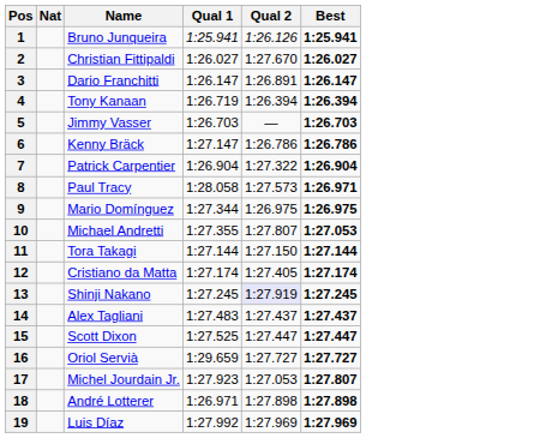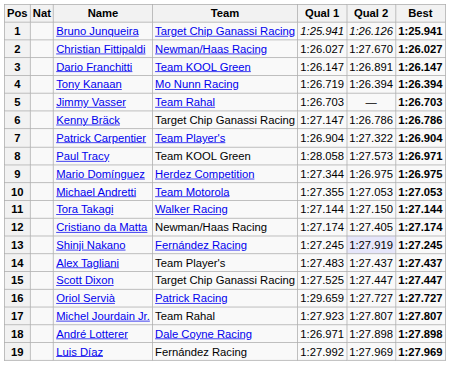 <table class="wikitable" style="font-size: 95%;">
 <tr>
 <th>Pos</th>
 <th>Nat</th>
 <th>Name</th>
+<th>Team</th>
 <th>Qual 1</th>
 <th>Qual 2</th>
 <th>Best</th>
 </tr>
 <tr>
 <th>1</th>
 <td></td>
 <td><a href='#'>Bruno Junqueira</a></td>
+<td><a href='#'>Target Chip Ganassi Racing</a></td>
 <td><em>1:25.941</em></td>
 <td><em>1:26.126</em></td>
 <td><strong>1:25.941</strong></td>
 </tr>
 <tr>
 <th>2</th>
 <td></td>
 <td><a href='#'>Christian Fittipaldi</a></td>
+<td><a href='#'>Newman/Haas Racing</a></td>
 <td>1:26.027</td>
 <td>1:27.670</td>
 <td><strong>1:26.027</strong></td>
 </tr>
 <tr>
 <th>3</th>
 <td></td>
 <td><a href='#'>Dario Franchitti</a></td>
+<td><a href='#'>Team KOOL Green</a></td>
 <td>1:26.147</td>
 <td>1:26.891</td>
 <td><strong>1:26.147</strong></td>
 </tr>
 <tr>
 <th>4</th>
 <td></td>
 <td><a href='#'>Tony Kanaan</a></td>
+<td><a href='#'>Mo Nunn Racing</a></td>
 <td>1:26.719</td>
 <td>1:26.394</td>
 <td><strong>1:26.394</strong></td>
 </tr>
 <tr>
 <th>5</th>
 <td></td>
 <td><a href='#'>Jimmy Vasser</a></td>
+<td><a href='#'>Team Rahal</a></td>
 <td>1:26.703</td>
 <td align="center">—</td>
 <td><strong>1:26.703</strong></td>
 </tr>
 <tr>
 <th>6</th>
 <td></td>
 <td><a href='#'>Kenny Bräck</a></td>
+<td>Target Chip Ganassi Racing</td>
 <td>1:27.147</td>
 <td>1:26.786</td>
 <td><strong>1:26.786</strong></td>
 </tr>
 <tr>
 <th>7</th>
 <td></td>
 <td><a href='#'>Patrick Carpentier</a></td>
+<td><a href='#'>Team Player's</a></td>
 <td>1:26.904</td>
 <td>1:27.322</td>
 <td><strong>1:26.904</strong></td>
 </tr>
 <tr>
 <th>8</th>
 <td></td>
 <td><a href='#'>Paul Tracy</a></td>
+<td>Team KOOL Green</td>
 <td>1:28.058</td>
 <td>1:27.573</td>
 <td><strong>1:26.971</strong></td>
 </tr>
 <tr>
 <th>9</th>
 <td></td>
 <td><a href='#'>Mario Domínguez</a></td>
+<td><a href='#'>Herdez Competition</a></td>
 <td>1:27.344</td>
 <td>1:26.975</td>
 <td><strong>1:26.975</strong></td>
 </tr>
 <tr>
 <th>10</th>
 <td></td>
 <td><a href='#'>Michael Andretti</a></td>
+<td><a href='#'>Team Motorola</a></td>
 <td>1:27.355</td>
-<td>1:27.807</td>
+<td>1:27.053</td>
 <td><strong>1:27.053</strong></td>
 </tr>
 <tr>
 <th>11</th>
 <td></td>
 <td><a href='#'>Tora Takagi</a></td>
+<td><a href='#'>Walker Racing</a></td>
 <td>1:27.144</td>
 <td>1:27.150</td>
 <td><strong>1:27.144</strong></td>
 </tr>
 <tr>
 <th>12</th>
 <td></td>
 <td><a href='#'>Cristiano da Matta</a></td>
+<td>Newman/Haas Racing</td>
 <td>1:27.174</td>
 <td>1:27.405</td>
 <td><strong>1:27.174</strong></td>
 </tr>
 <tr>
 <th>13</th>
 <td></td>
 <td><a href='#'>Shinji Nakano</a></td>
+<td><a href='#'>Fernández Racing</a></td>
 <td>1:27.245</td>
 <td style="background: lavender;">1:27.919</td>
 <td><strong>1:27.245</strong></td>
 </tr>
 <tr>
 <th>14</th>
 <td></td>
 <td><a href='#'>Alex Tagliani</a></td>
+<td>Team Player's</td>
 <td>1:27.483</td>
 <td>1:27.437</td>
 <td><strong>1:27.437</strong></td>
 </tr>
 <tr>
 <th>15</th>
 <td></td>
 <td><a href='#'>Scott Dixon</a></td>
+<td>Target Chip Ganassi Racing</td>
 <td>1:27.525</td>
 <td>1:27.447</td>
 <td><strong>1:27.447</strong></td>
 </tr>
 <tr>
 <th>16</th>
 <td></td>
 <td><a href='#'>Oriol Servià</a></td>
+<td><a href='#'>Patrick Racing</a></td>
 <td>1:29.659</td>
 <td>1:27.727</td>
 <td><strong>1:27.727</strong></td>
 </tr>
 <tr>
 <th>17</th>
 <td></td>
 <td><a href='#'>Michel Jourdain Jr.</a></td>
+<td>Team Rahal</td>
 <td>1:27.923</td>
-<td>1:27.053</td>
+<td>1:27.807</td>
 <td><strong>1:27.807</strong></td>
 </tr>
 <tr>
 <th>18</th>
 <td></td>
 <td><a href='#'>André Lotterer</a></td>
+<td><a href='#'>Dale Coyne Racing</a></td>
 <td>1:26.971</td>
 <td>1:27.898</td>
 <td><strong>1:27.898</strong></td>
 </tr>
 <tr>
 <th>19</th>
 <td></td>
 <td><a href='#'>Luis Díaz</a></td>
+<td>Fernández Racing</td>
 <td>1:27.992</td>
 <td>1:27.969</td>
 <td><strong>1:27.969</strong></td>
 </tr>
 </table>
